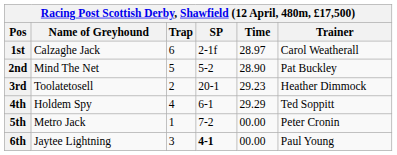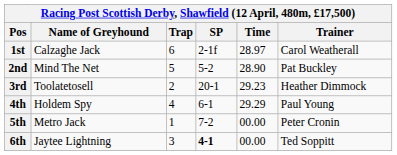 <table class="wikitable">
 <tr>
 <th colspan="6"><a href='#'>Racing Post Scottish Derby</a>, <a href='#'>Shawfield</a> (12 April, 480m, £17,500)</th>
 </tr>
 <tr>
 <th width=30>Pos</th>
 <th width=180>Name of Greyhound</th>
 <th width=30>Trap</th>
 <th width=50>SP</th>
 <th width=50>Time</th>
 <th width=150>Trainer</th>
 </tr>
 <tr>
 <th>1st</th>
 <td>Calzaghe Jack</td>
 <td>6</td>
 <td>2-1f</td>
 <td>28.97</td>
 <td>Carol Weatherall</td>
 </tr>
 <tr>
 <th>2nd</th>
 <td>Mind The Net</td>
 <td>5</td>
 <td>5-2</td>
 <td>28.90</td>
 <td>Pat Buckley</td>
 </tr>
 <tr>
 <th>3rd</th>
 <td>Toolatetosell</td>
 <td>2</td>
 <td>20-1</td>
 <td>29.23</td>
 <td>Heather Dimmock</td>
 </tr>
 <tr>
 <th>4th</th>
 <td>Holdem Spy</td>
 <td>4</td>
 <td>6-1</td>
 <td>29.29</td>
-<td>Ted Soppitt</td>
+<td>Paul Young</td>
 </tr>
 <tr>
 <th>5th</th>
 <td>Metro Jack</td>
 <td>1</td>
 <td>7-2</td>
 <td>00.00</td>
 <td>Peter Cronin</td>
 </tr>
 <tr>
 <th>6th</th>
 <td>Jaytee Lightning</td>
 <td>3</td>
 <td><strong>4-1</strong></td>
 <td>00.00</td>
-<td>Paul Young</td>
+<td>Ted Soppitt</td>
 </tr>
 </table>
